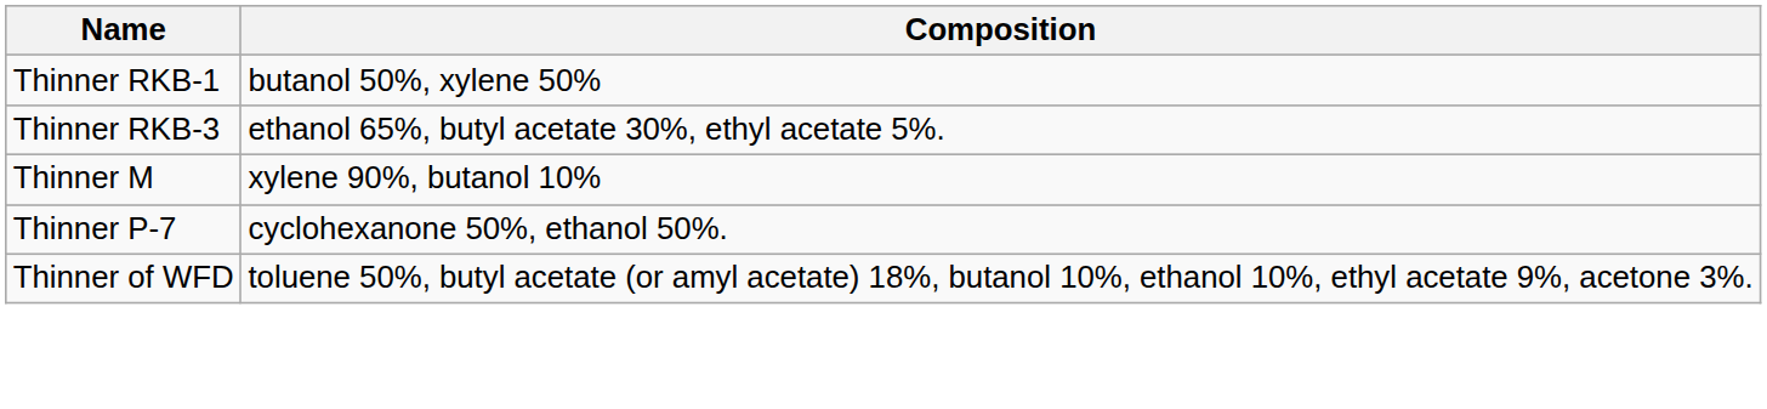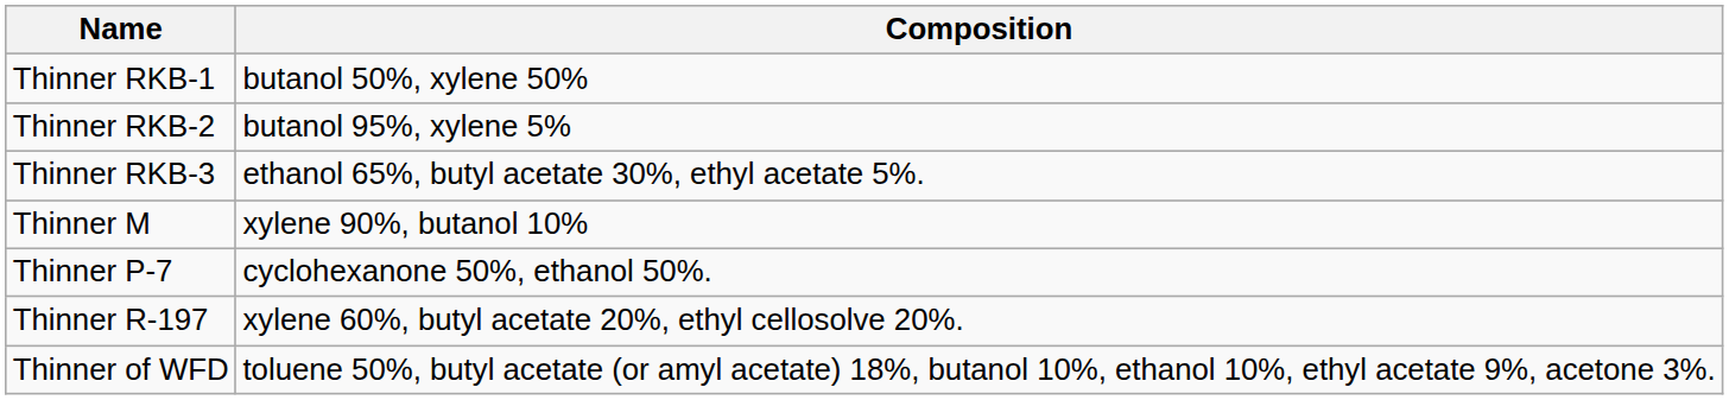 <table class="wikitable">
 <tr>
 <th>Name</th>
 <th>Composition</th>
 </tr>
 <tr>
 <td>Thinner RKB-1</td>
 <td>butanol 50%, xylene 50%</td>
+</tr>
+<tr>
+<td>Thinner RKB-2</td>
+<td>butanol 95%, xylene 5%</td>
 </tr>
 <tr>
 <td>Thinner RKB-3</td>
 <td>ethanol 65%, butyl acetate 30%, ethyl acetate 5%.</td>
 </tr>
 <tr>
 <td>Thinner M</td>
 <td>xylene 90%, butanol 10%</td>
 </tr>
 <tr>
 <td>Thinner P-7</td>
 <td>cyclohexanone 50%, ethanol 50%.</td>
 </tr>
 <tr>
+<td>Thinner R-197</td>
+<td>xylene 60%, butyl acetate 20%, ethyl cellosolve 20%.</td>
+</tr>
+<tr>
 <td>Thinner of WFD</td>
 <td>toluene 50%, butyl acetate (or amyl acetate) 18%, butanol 10%, ethanol 10%, ethyl acetate 9%, acetone 3%.</td>
 </tr>
 </table>
